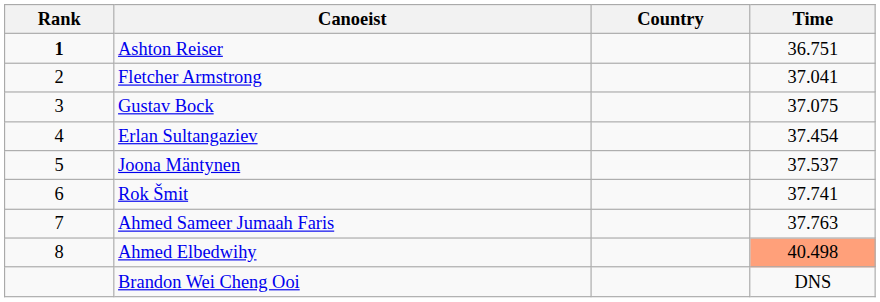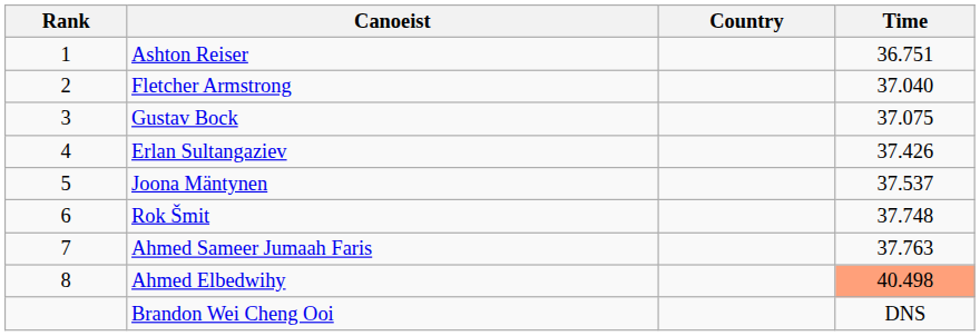 <table class="wikitable" style="text-align:center;width: 60%">
 <tr>
 <th>Rank</th>
 <th>Canoeist</th>
 <th>Country</th>
 <th>Time</th>
 </tr>
 <tr>
-<td><strong>1</strong></td>
+<td>1</td>
 <td align="left"><a href='#'>Ashton Reiser</a></td>
 <td align="left"></td>
 <td>36.751</td>
 </tr>
 <tr>
 <td>2</td>
 <td align="left"><a href='#'>Fletcher Armstrong</a></td>
 <td align="left"></td>
-<td>37.041</td>
+<td>37.040</td>
 </tr>
 <tr>
 <td>3</td>
 <td align="left"><a href='#'>Gustav Bock</a></td>
 <td align="left"></td>
 <td>37.075</td>
 </tr>
 <tr>
 <td>4</td>
 <td align="left"><a href='#'>Erlan Sultangaziev</a></td>
 <td align="left"></td>
-<td>37.454</td>
+<td>37.426</td>
 </tr>
 <tr>
 <td>5</td>
 <td align="left"><a href='#'>Joona Mäntynen</a></td>
 <td align="left"></td>
 <td>37.537</td>
 </tr>
 <tr>
 <td>6</td>
 <td align="left"><a href='#'>Rok Šmit</a></td>
 <td align="left"></td>
-<td>37.741</td>
+<td>37.748</td>
 </tr>
 <tr>
 <td>7</td>
 <td align="left"><a href='#'>Ahmed Sameer Jumaah Faris</a></td>
 <td align="left"></td>
 <td>37.763</td>
 </tr>
 <tr>
 <td>8</td>
 <td align="left"><a href='#'>Ahmed Elbedwihy</a></td>
 <td align="left"></td>
 <td style="background: lightsalmon;">40.498</td>
 </tr>
 <tr>
 <td></td>
 <td align="left"><a href='#'>Brandon Wei Cheng Ooi</a></td>
 <td align="left"></td>
 <td>DNS</td>
 </tr>
 </table>
